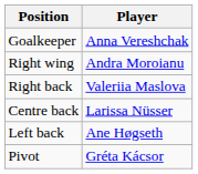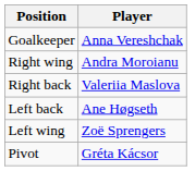 <table class="wikitable">
 <tr>
 <th>Position</th>
 <th>Player</th>
 </tr>
 <tr>
 <td>Goalkeeper</td>
 <td> <a href='#'>Anna Vereshchak</a></td>
 </tr>
 <tr>
 <td>Right wing</td>
 <td> <a href='#'>Andra Moroianu</a></td>
 </tr>
 <tr>
 <td>Right back</td>
 <td> <a href='#'>Valeriia Maslova</a></td>
 </tr>
 <tr>
-<td>Centre back</td>
-<td> <a href='#'>Larissa Nüsser</a></td>
+<td>Left back</td>
+<td> <a href='#'>Ane Høgseth</a></td>
 </tr>
 <tr>
-<td>Left back</td>
-<td> <a href='#'>Ane Høgseth</a></td>
+<td>Left wing</td>
+<td> <a href='#'>Zoë Sprengers</a></td>
 </tr>
 <tr>
 <td>Pivot</td>
 <td> <a href='#'>Gréta Kácsor</a></td>
 </tr>
 </table>
